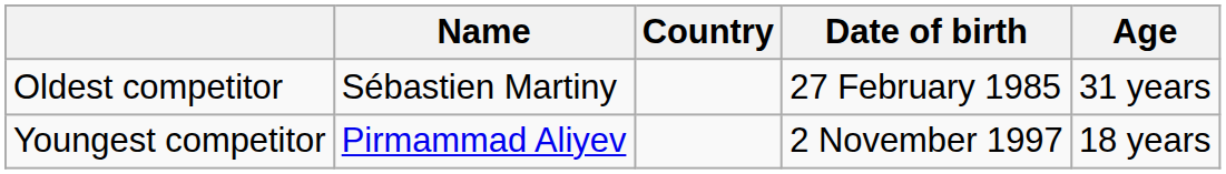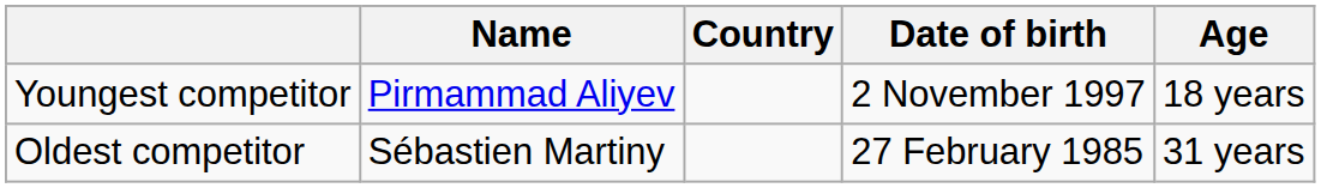 <table class="wikitable">
 <tr>
 <th></th>
 <th>Name</th>
 <th>Country</th>
 <th>Date of birth</th>
 <th>Age</th>
 </tr>
 <tr>
+<td>Youngest competitor</td>
+<td><a href='#'>Pirmammad Aliyev</a></td>
+<td></td>
+<td>2 November 1997</td>
+<td>18 years</td>
+</tr>
+<tr>
 <td>Oldest competitor</td>
 <td>Sébastien Martiny</td>
 <td></td>
 <td>27 February 1985</td>
 <td>31 years</td>
 </tr>
-<tr>
-<td>Youngest competitor</td>
-<td><a href='#'>Pirmammad Aliyev</a></td>
-<td></td>
-<td>2 November 1997</td>
-<td>18 years</td>
-</tr>
 </table>
